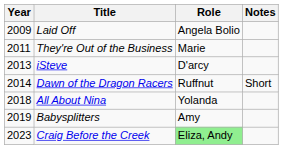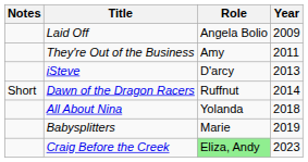 <table class="wikitable sortable">
 <tr>
-<th>Year</th>
+<th>Notes</th>
 <th>Title</th>
 <th>Role</th>
-<th>Notes</th>
+<th>Year</th>
 </tr>
 <tr>
-<td>2009</td>
+<td></td>
 <td><em>Laid Off</em></td>
 <td>Angela Bolio</td>
-<td></td>
+<td>2009</td>
 </tr>
 <tr>
+<td></td>
+<td><em>They're Out of the Business</em></td>
+<td>Amy</td>
 <td>2011</td>
-<td><em>They're Out of the Business</em></td>
-<td>Marie</td>
-<td></td>
 </tr>
 <tr>
-<td>2013</td>
+<td></td>
 <td><em><a href='#'>iSteve</a></em></td>
 <td>D'arcy</td>
-<td></td>
+<td>2013</td>
 </tr>
 <tr>
-<td>2014</td>
+<td>Short</td>
 <td><em><a href='#'>Dawn of the Dragon Racers</a></em></td>
 <td>Ruffnut</td>
-<td>Short</td>
+<td>2014</td>
 </tr>
 <tr>
-<td>2018</td>
+<td></td>
 <td><em><a href='#'>All About Nina</a></em></td>
 <td>Yolanda</td>
-<td></td>
+<td>2018</td>
 </tr>
 <tr>
+<td></td>
+<td><em>Babysplitters</em></td>
+<td>Marie</td>
 <td>2019</td>
-<td><em>Babysplitters</em></td>
-<td>Amy</td>
-<td></td>
 </tr>
 <tr>
-<td>2023</td>
+<td></td>
 <td><em><a href='#'>Craig Before the Creek</a></em></td>
 <td style="background: lightgreen;">Eliza, Andy</td>
-<td></td>
+<td>2023</td>
 </tr>
 </table>
